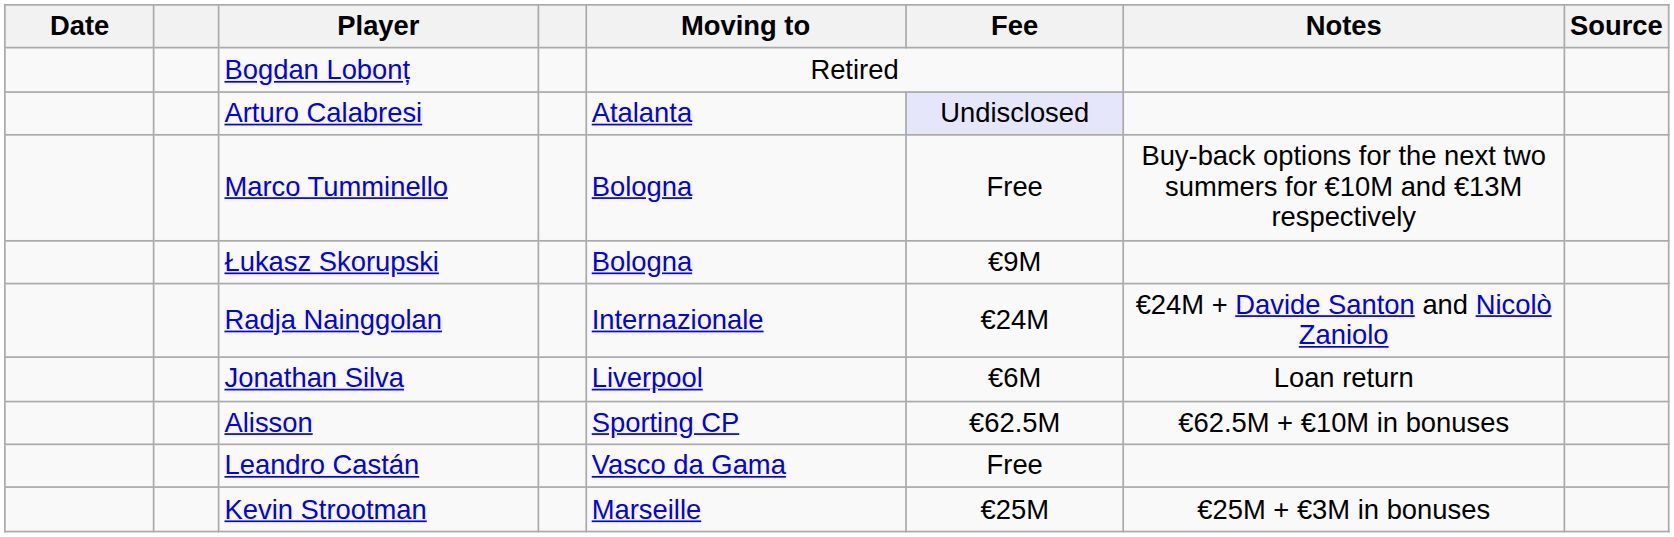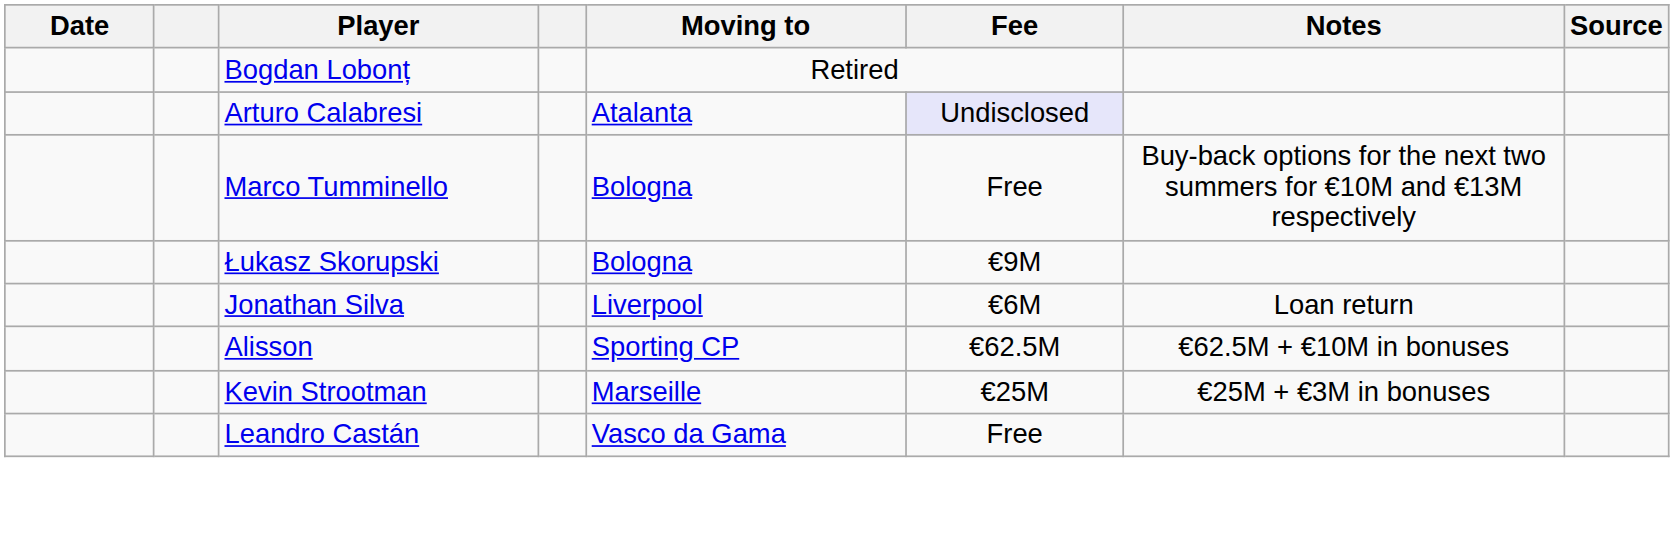 <table class="wikitable sortable">
 <tr>
 <th style="width:80px;">Date</th>
 <th style="width:30px;"></th>
 <th style="width:180px;">Player</th>
 <th style="width:20px;"></th>
 <th style="width:180px;">Moving to</th>
 <th style="width:120px;" class="unsortable">Fee</th>
 <th style="width:250px;" class="unsortable">Notes</th>
 <th style="width:20px;">Source</th>
 </tr>
 <tr>
 <td></td>
 <td align=center></td>
 <td> <a href='#'>Bogdan Lobonț</a></td>
 <td align=center></td>
 <td align=center colspan=2>Retired</td>
 <td></td>
 <td></td>
 </tr>
 <tr>
 <td></td>
 <td align=center></td>
 <td> <a href='#'>Arturo Calabresi</a></td>
 <td align=center></td>
 <td> <a href='#'>Atalanta</a></td>
 <td align=center style="background: lavender;">Undisclosed</td>
 <td align=center></td>
 <td></td>
 </tr>
 <tr>
 <td></td>
 <td align=center></td>
 <td> <a href='#'>Marco Tumminello</a></td>
 <td align=center></td>
 <td> <a href='#'>Bologna</a></td>
 <td align=center>Free</td>
 <td align=center>Buy-back options for the next two summers for €10M and €13M respectively</td>
 <td></td>
 </tr>
 <tr>
 <td></td>
 <td align=center></td>
 <td> <a href='#'>Łukasz Skorupski</a></td>
 <td align=center></td>
 <td> <a href='#'>Bologna</a></td>
 <td align=center>€9M</td>
 <td align=center></td>
 <td></td>
 </tr>
 <tr>
 <td></td>
 <td align=center></td>
-<td> <a href='#'>Radja Nainggolan</a></td>
-<td align=center></td>
-<td> <a href='#'>Internazionale</a></td>
-<td align=center>€24M</td>
-<td align=center>€24M + <a href='#'>Davide Santon</a> and <a href='#'>Nicolò Zaniolo</a></td>
-<td></td>
-</tr>
-<tr>
-<td></td>
-<td align=center></td>
 <td> <a href='#'>Jonathan Silva</a></td>
 <td align=center></td>
 <td> <a href='#'>Liverpool</a></td>
 <td align=center>€6M</td>
 <td align=center>Loan return</td>
 <td></td>
 </tr>
 <tr>
 <td></td>
 <td align=center></td>
 <td> <a href='#'>Alisson</a></td>
 <td align=center></td>
 <td> <a href='#'>Sporting CP</a></td>
 <td align=center>€62.5M</td>
 <td align=center>€62.5M + €10M in bonuses</td>
 <td></td>
 </tr>
 <tr>
 <td></td>
 <td align=center></td>
+<td> <a href='#'>Kevin Strootman</a></td>
+<td align=center></td>
+<td> <a href='#'>Marseille</a></td>
+<td align=center>€25M</td>
+<td align=center>€25M + €3M in bonuses</td>
+<td></td>
+</tr>
+<tr>
+<td></td>
+<td align=center></td>
 <td> <a href='#'>Leandro Castán</a></td>
 <td align=center></td>
 <td> <a href='#'>Vasco da Gama</a></td>
 <td align=center>Free</td>
 <td align=center></td>
 <td></td>
 </tr>
-<tr>
-<td></td>
-<td align=center></td>
-<td> <a href='#'>Kevin Strootman</a></td>
-<td align=center></td>
-<td> <a href='#'>Marseille</a></td>
-<td align=center>€25M</td>
-<td align=center>€25M + €3M in bonuses</td>
-<td></td>
-</tr>
 </table>
